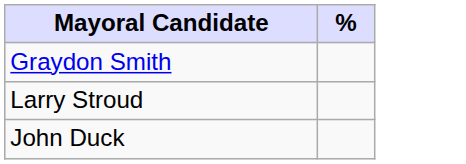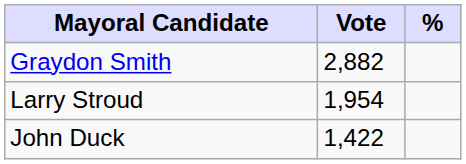 <table class="wikitable">
 <tr>
 <th style="background:#ddf; width:200px;">Mayoral Candidate </th>
+<th style="background:#ddf; width:50px;">Vote</th>
 <th style="background:#ddf; width:30px;">%</th>
 </tr>
 <tr>
 <td><a href='#'>Graydon Smith</a></td>
+<td>2,882</td>
 <td></td>
 </tr>
 <tr>
 <td>Larry Stroud</td>
+<td>1,954</td>
 <td></td>
 </tr>
 <tr>
 <td>John Duck</td>
+<td>1,422</td>
 <td></td>
 </tr>
 </table>
